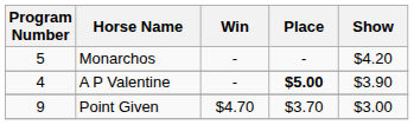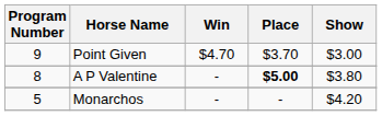 <table class="wikitable sortable" style="font-size:90%">
 <tr>
 <th width="48px">Program <br> Number</th>
 <th width="110px">Horse Name</th>
 <th width="58px">Win</th>
 <th width="58px">Place</th>
 <th width="58px">Show</th>
+</tr>
+<tr>
+<td align=center>9</td>
+<td>Point Given</td>
+<td align=center>$4.70</td>
+<td align=center>$3.70</td>
+<td align=center>$3.00</td>
+</tr>
+<tr>
+</tr>
+<tr>
+<td align=center>8</td>
+<td>A P Valentine</td>
+<td align=center>-</td>
+<td align=center><strong>$5.00</strong></td>
+<td align=center>$3.80</td>
+</tr>
+<tr>
 </tr>
 <tr>
 <td align=center>5</td>
 <td>Monarchos</td>
 <td align=center>-</td>
 <td align=center>-</td>
 <td align=center>$4.20</td>
 </tr>
 <tr>
 </tr>
-<tr>
-<td align=center>4</td>
-<td>A P Valentine</td>
-<td align=center>-</td>
-<td align=center><strong>$5.00</strong></td>
-<td align=center>$3.90</td>
-</tr>
-<tr>
-</tr>
-<tr>
-<td align=center>9</td>
-<td>Point Given</td>
-<td align=center>$4.70</td>
-<td align=center>$3.70</td>
-<td align=center>$3.00</td>
-</tr>
-<tr>
-</tr>
 </table>
